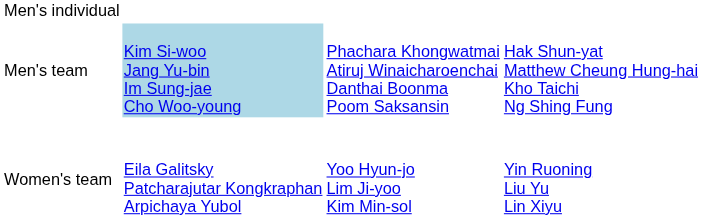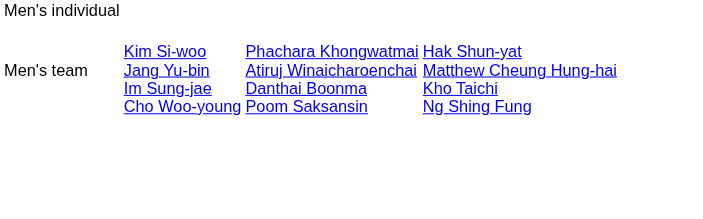 <table>
 <tr>
 <td>Men's individual<br></td>
 <td></td>
 <td></td>
 <td></td>
 </tr>
 <tr>
 <td>Men's team<br></td>
-<td style="background: lightblue;"><br><a href='#'>Kim Si-woo</a><br><a href='#'>Jang Yu-bin</a><br><a href='#'>Im Sung-jae</a><br><a href='#'>Cho Woo-young</a></td>
+<td><br><a href='#'>Kim Si-woo</a><br><a href='#'>Jang Yu-bin</a><br><a href='#'>Im Sung-jae</a><br><a href='#'>Cho Woo-young</a></td>
 <td><br><a href='#'>Phachara Khongwatmai</a><br><a href='#'>Atiruj Winaicharoenchai</a><br><a href='#'>Danthai Boonma</a><br><a href='#'>Poom Saksansin</a></td>
 <td><br><a href='#'>Hak Shun-yat</a><br><a href='#'>Matthew Cheung Hung-hai</a><br><a href='#'>Kho Taichi</a><br><a href='#'>Ng Shing Fung</a></td>
 </tr>
 <tr>
 <td><br></td>
 <td></td>
 <td></td>
 <td></td>
 </tr>
-<tr>
-<td>Women's team<br></td>
-<td><br><a href='#'>Eila Galitsky</a><br><a href='#'>Patcharajutar Kongkraphan</a><br><a href='#'>Arpichaya Yubol</a></td>
-<td><br><a href='#'>Yoo Hyun-jo</a><br><a href='#'>Lim Ji-yoo</a><br><a href='#'>Kim Min-sol</a></td>
-<td><br><a href='#'>Yin Ruoning</a><br><a href='#'>Liu Yu</a><br><a href='#'>Lin Xiyu</a></td>
-</tr>
 </table>
